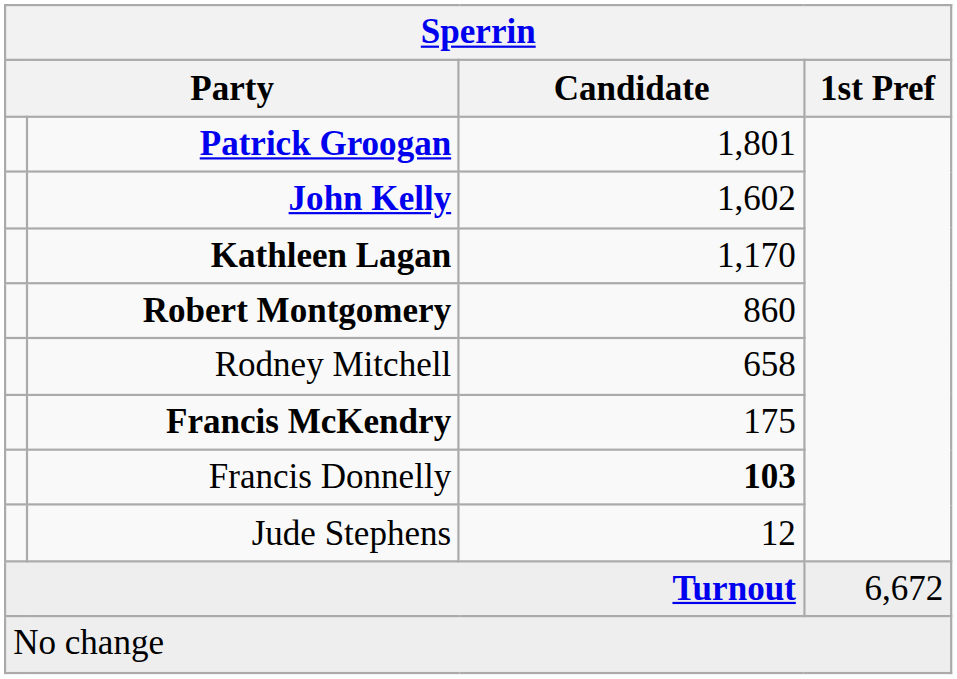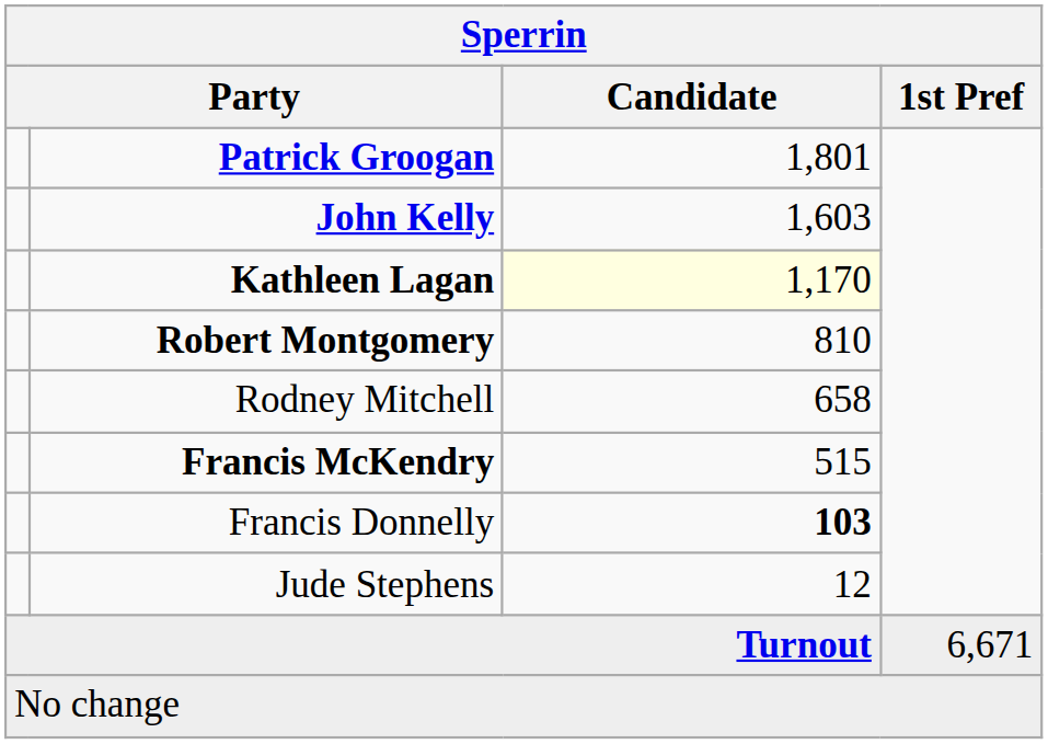 <table class="wikitable">
 <tr>
 <th colspan="4" align="center"><a href='#'>Sperrin</a></th>
 </tr>
 <tr>
 <th colspan="2" align="center" width=200>Party</th>
 <th width=150>Candidate</th>
 <th width=60>1st Pref</th>
 </tr>
 <tr>
 <td></td>
 <td align="right"><strong><a href='#'>Patrick Groogan</a></strong></td>
 <td align="right">1,801</td>
 </tr>
 <tr>
 <td></td>
 <td align="right"><strong><a href='#'>John Kelly</a></strong></td>
-<td align="right">1,602</td>
+<td align="right">1,603</td>
 </tr>
 <tr>
 <td></td>
 <td align="right"><strong>Kathleen Lagan</strong></td>
-<td align="right">1,170</td>
+<td align="right" style="background: lightyellow;">1,170</td>
 </tr>
 <tr>
 <td></td>
 <td align="right"><strong>Robert Montgomery</strong></td>
-<td align="right">860</td>
+<td align="right">810</td>
 </tr>
 <tr>
 <td></td>
 <td align="right">Rodney Mitchell</td>
 <td align="right">658</td>
 </tr>
 <tr>
 <td></td>
 <td align="right"><strong>Francis McKendry</strong></td>
-<td align="right">175</td>
+<td align="right">515</td>
 </tr>
 <tr>
 <td></td>
 <td align="right">Francis Donnelly</td>
 <td align="right"><strong>103</strong></td>
 </tr>
 <tr>
 <td></td>
 <td align="right">Jude Stephens</td>
 <td align="right">12</td>
 </tr>
 <tr bgcolor="EEEEEE">
 <td colspan=3 align="right"><strong><a href='#'>Turnout</a></strong></td>
-<td align="right">6,672</td>
+<td align="right">6,671</td>
 </tr>
 <tr>
 <td colspan=4 bgcolor="EEEEEE">No change</td>
 </tr>
 </table>
